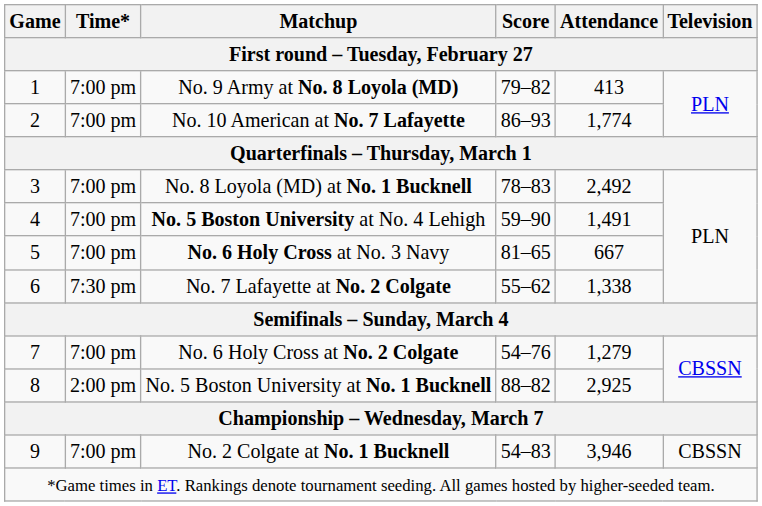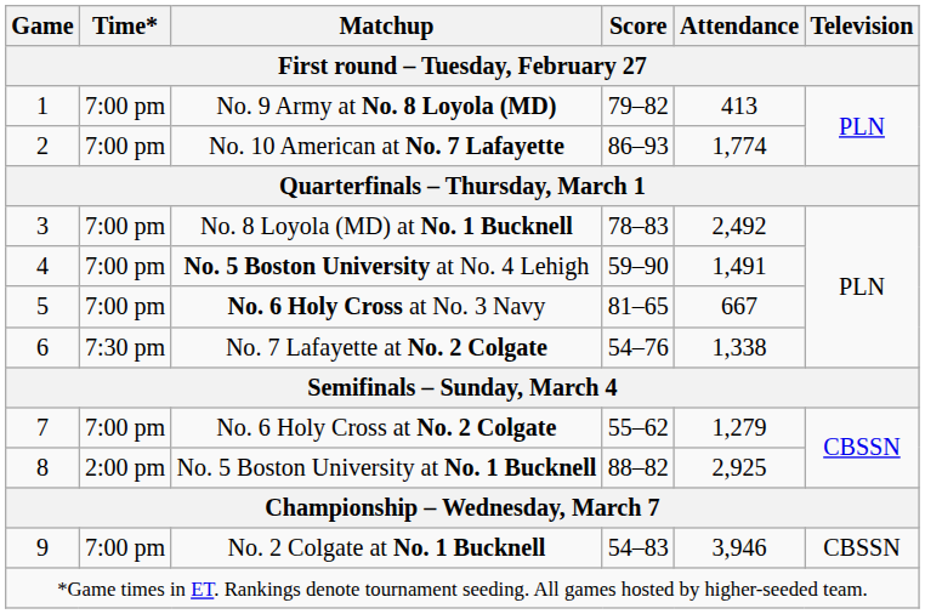 <table class="wikitable" style="text-align:center;font-size: 95%">
 <tr>
 <th>Game</th>
 <th>Time*</th>
 <th>Matchup</th>
 <th>Score</th>
 <th>Attendance</th>
 <th>Television</th>
 </tr>
 <tr>
 <th colspan=6>First round – Tuesday, February 27</th>
 </tr>
 <tr>
 <td>1</td>
 <td>7:00 pm</td>
 <td>No. 9 Army at <strong>No. 8 Loyola (MD)</strong></td>
 <td>79–82</td>
 <td>413</td>
 <td rowspan=2><a href='#'>PLN</a></td>
 </tr>
 <tr>
 <td>2</td>
 <td>7:00 pm</td>
 <td>No. 10 American at <strong>No. 7 Lafayette</strong></td>
 <td>86–93</td>
 <td>1,774</td>
 </tr>
 <tr>
 <th colspan=6>Quarterfinals – Thursday, March 1</th>
 </tr>
 <tr>
 <td>3</td>
 <td>7:00 pm</td>
 <td>No. 8 Loyola (MD) at <strong>No. 1 Bucknell</strong></td>
 <td>78–83</td>
 <td>2,492</td>
 <td rowspan=4>PLN</td>
 </tr>
 <tr>
 <td>4</td>
 <td>7:00 pm</td>
 <td><strong>No. 5 Boston University</strong> at No. 4 Lehigh</td>
 <td>59–90</td>
 <td>1,491</td>
 </tr>
 <tr>
 <td>5</td>
 <td>7:00 pm</td>
 <td><strong>No. 6 Holy Cross</strong> at No. 3 Navy</td>
 <td>81–65</td>
 <td>667</td>
 </tr>
 <tr>
 <td>6</td>
 <td>7:30 pm</td>
 <td>No. 7 Lafayette at <strong>No. 2 Colgate</strong></td>
-<td>55–62</td>
+<td>54–76</td>
 <td>1,338</td>
 </tr>
 <tr>
 <th colspan=6>Semifinals – Sunday, March 4</th>
 </tr>
 <tr>
 <td>7</td>
 <td>7:00 pm</td>
 <td>No. 6 Holy Cross at <strong>No. 2 Colgate</strong></td>
-<td>54–76</td>
+<td>55–62</td>
 <td>1,279</td>
 <td rowspan=2><a href='#'>CBSSN</a></td>
 </tr>
 <tr>
 <td>8</td>
 <td>2:00 pm</td>
 <td>No. 5 Boston University at <strong>No. 1 Bucknell</strong></td>
 <td>88–82</td>
 <td>2,925</td>
 </tr>
 <tr>
 <th colspan=6>Championship – Wednesday, March 7</th>
 </tr>
 <tr>
 <td>9</td>
 <td>7:00 pm</td>
 <td>No. 2 Colgate at <strong>No. 1 Bucknell</strong></td>
 <td>54–83</td>
 <td>3,946</td>
 <td>CBSSN</td>
 </tr>
 <tr>
 <td colspan=6><small>*Game times in <a href='#'>ET</a>. Rankings denote tournament seeding. All games hosted by higher-seeded team.</small></td>
 </tr>
 </table>
